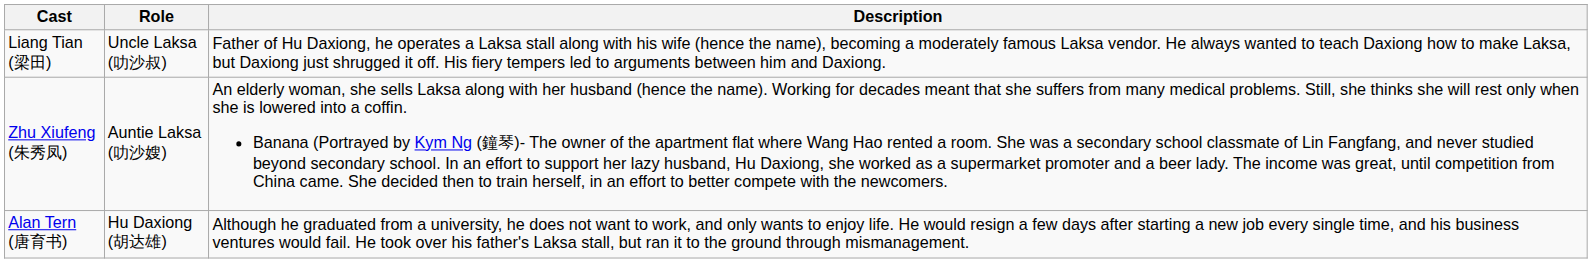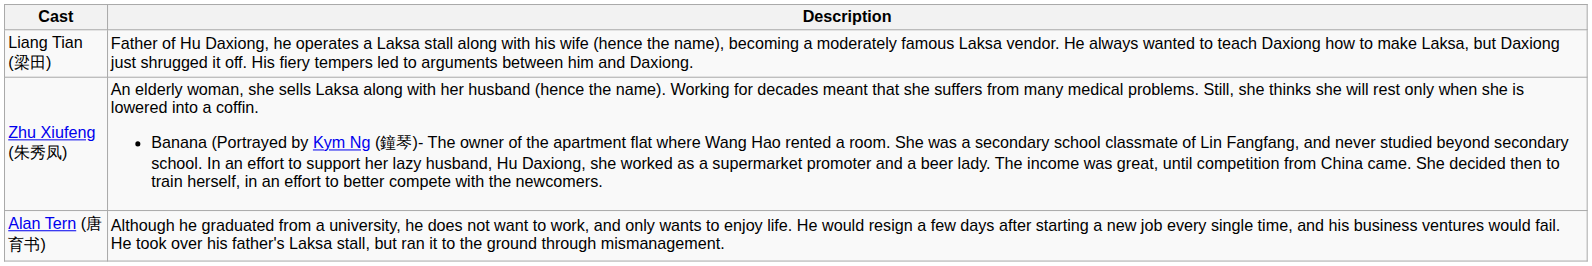 <table class="wikitable">
 <tr>
 <th>Cast</th>
-<th>Role</th>
 <th>Description</th>
 </tr>
 <tr>
 <td>Liang Tian (梁田)</td>
-<td>Uncle Laksa (叻沙叔)</td>
 <td>Father of Hu Daxiong, he operates a Laksa stall along with his wife (hence the name), becoming a moderately famous Laksa vendor. He always wanted to teach Daxiong how to make Laksa, but Daxiong just shrugged it off. His fiery tempers led to arguments between him and Daxiong.</td>
 </tr>
 <tr>
 <td><a href='#'>Zhu Xiufeng</a> (朱秀凤)</td>
-<td>Auntie Laksa (叻沙嫂)</td>
 <td>An elderly woman, she sells Laksa along with her husband (hence the name). Working for decades meant that she suffers from many medical problems. Still, she thinks she will rest only when she is lowered into a coffin.<br><ul><li>Banana (Portrayed by <a href='#'>Kym Ng</a> (鐘琴)- The owner of the apartment flat where Wang Hao rented a room. She was a secondary school classmate of Lin Fangfang, and never studied beyond secondary school. In an effort to support her lazy husband, Hu Daxiong, she worked as a supermarket promoter and a beer lady. The income was great, until competition from China came. She decided then to train herself, in an effort to better compete with the newcomers.</li></ul></td>
 </tr>
 <tr>
 <td><a href='#'>Alan Tern</a> (唐育书)</td>
-<td>Hu Daxiong (胡达雄)</td>
 <td>Although he graduated from a university, he does not want to work, and only wants to enjoy life. He would resign a few days after starting a new job every single time, and his business ventures would fail. He took over his father's Laksa stall, but ran it to the ground through mismanagement.</td>
 </tr>
 </table>
